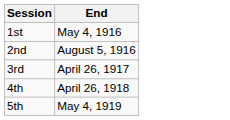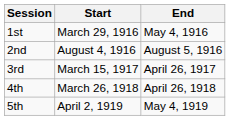 <table class="wikitable">
 <tr>
 <th>Session</th>
+<th>Start</th>
 <th>End</th>
 </tr>
 <tr>
 <td>1st</td>
+<td>March 29, 1916</td>
 <td>May 4, 1916</td>
 </tr>
 <tr>
 <td>2nd</td>
+<td>August 4, 1916</td>
 <td>August 5, 1916</td>
 </tr>
 <tr>
 <td>3rd</td>
+<td>March 15, 1917</td>
 <td>April 26, 1917</td>
 </tr>
 <tr>
 <td>4th</td>
+<td>March 26, 1918</td>
 <td>April 26, 1918</td>
 </tr>
 <tr>
 <td>5th</td>
+<td>April 2, 1919</td>
 <td>May 4, 1919</td>
 </tr>
 </table>
